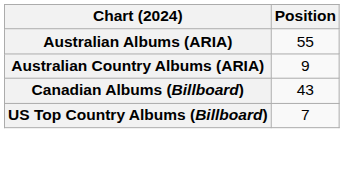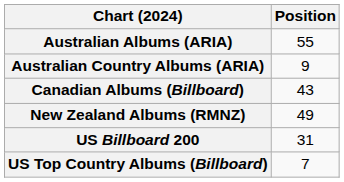 <table class="wikitable sortable plainrowheaders" style="text-align:center">
 <tr>
 <th scope="col">Chart (2024)</th>
 <th scope="col">Position</th>
 </tr>
 <tr>
 <th scope="row">Australian Albums (ARIA)</th>
 <td>55</td>
 </tr>
 <tr>
 <th scope="row">Australian Country Albums (ARIA)</th>
 <td>9</td>
 </tr>
 <tr>
 <th scope="row">Canadian Albums (<em>Billboard</em>)</th>
 <td>43</td>
 </tr>
 <tr>
+<th scope="row">New Zealand Albums (RMNZ)</th>
+<td>49</td>
+</tr>
+<tr>
+<th scope="row">US <em>Billboard</em> 200</th>
+<td>31</td>
+</tr>
+<tr>
 <th scope="row">US Top Country Albums (<em>Billboard</em>)</th>
 <td>7</td>
 </tr>
 </table>
